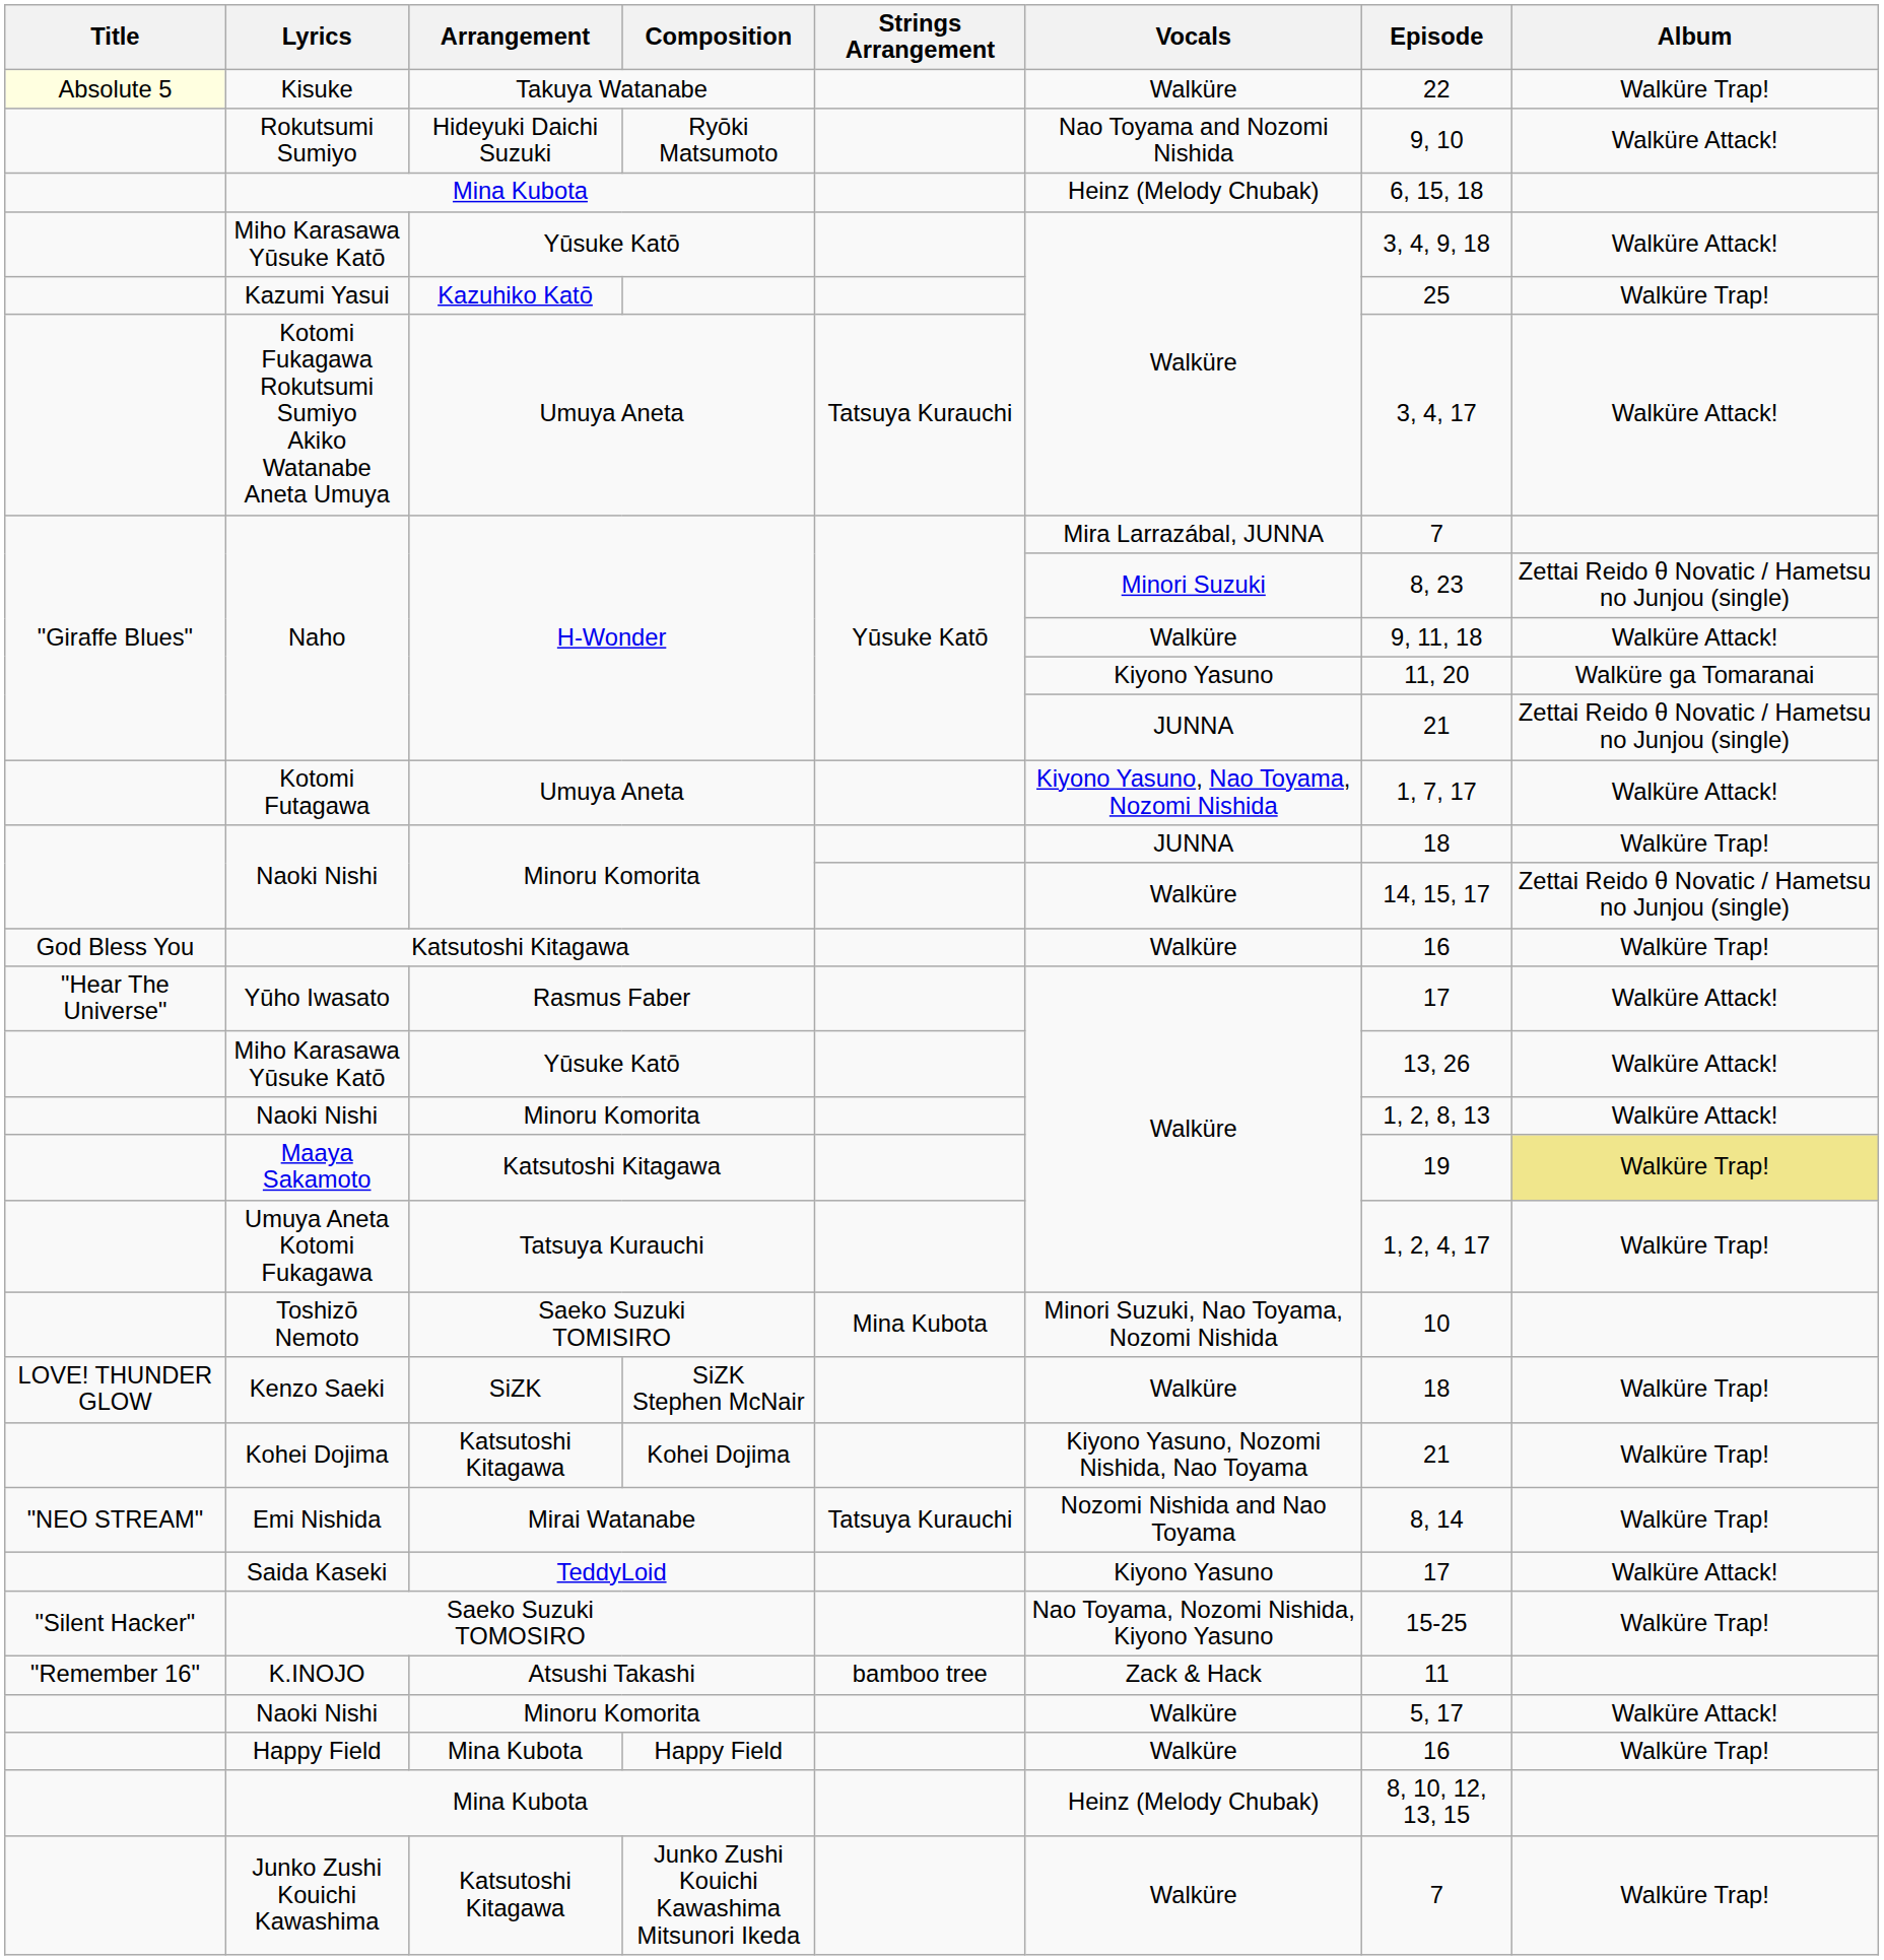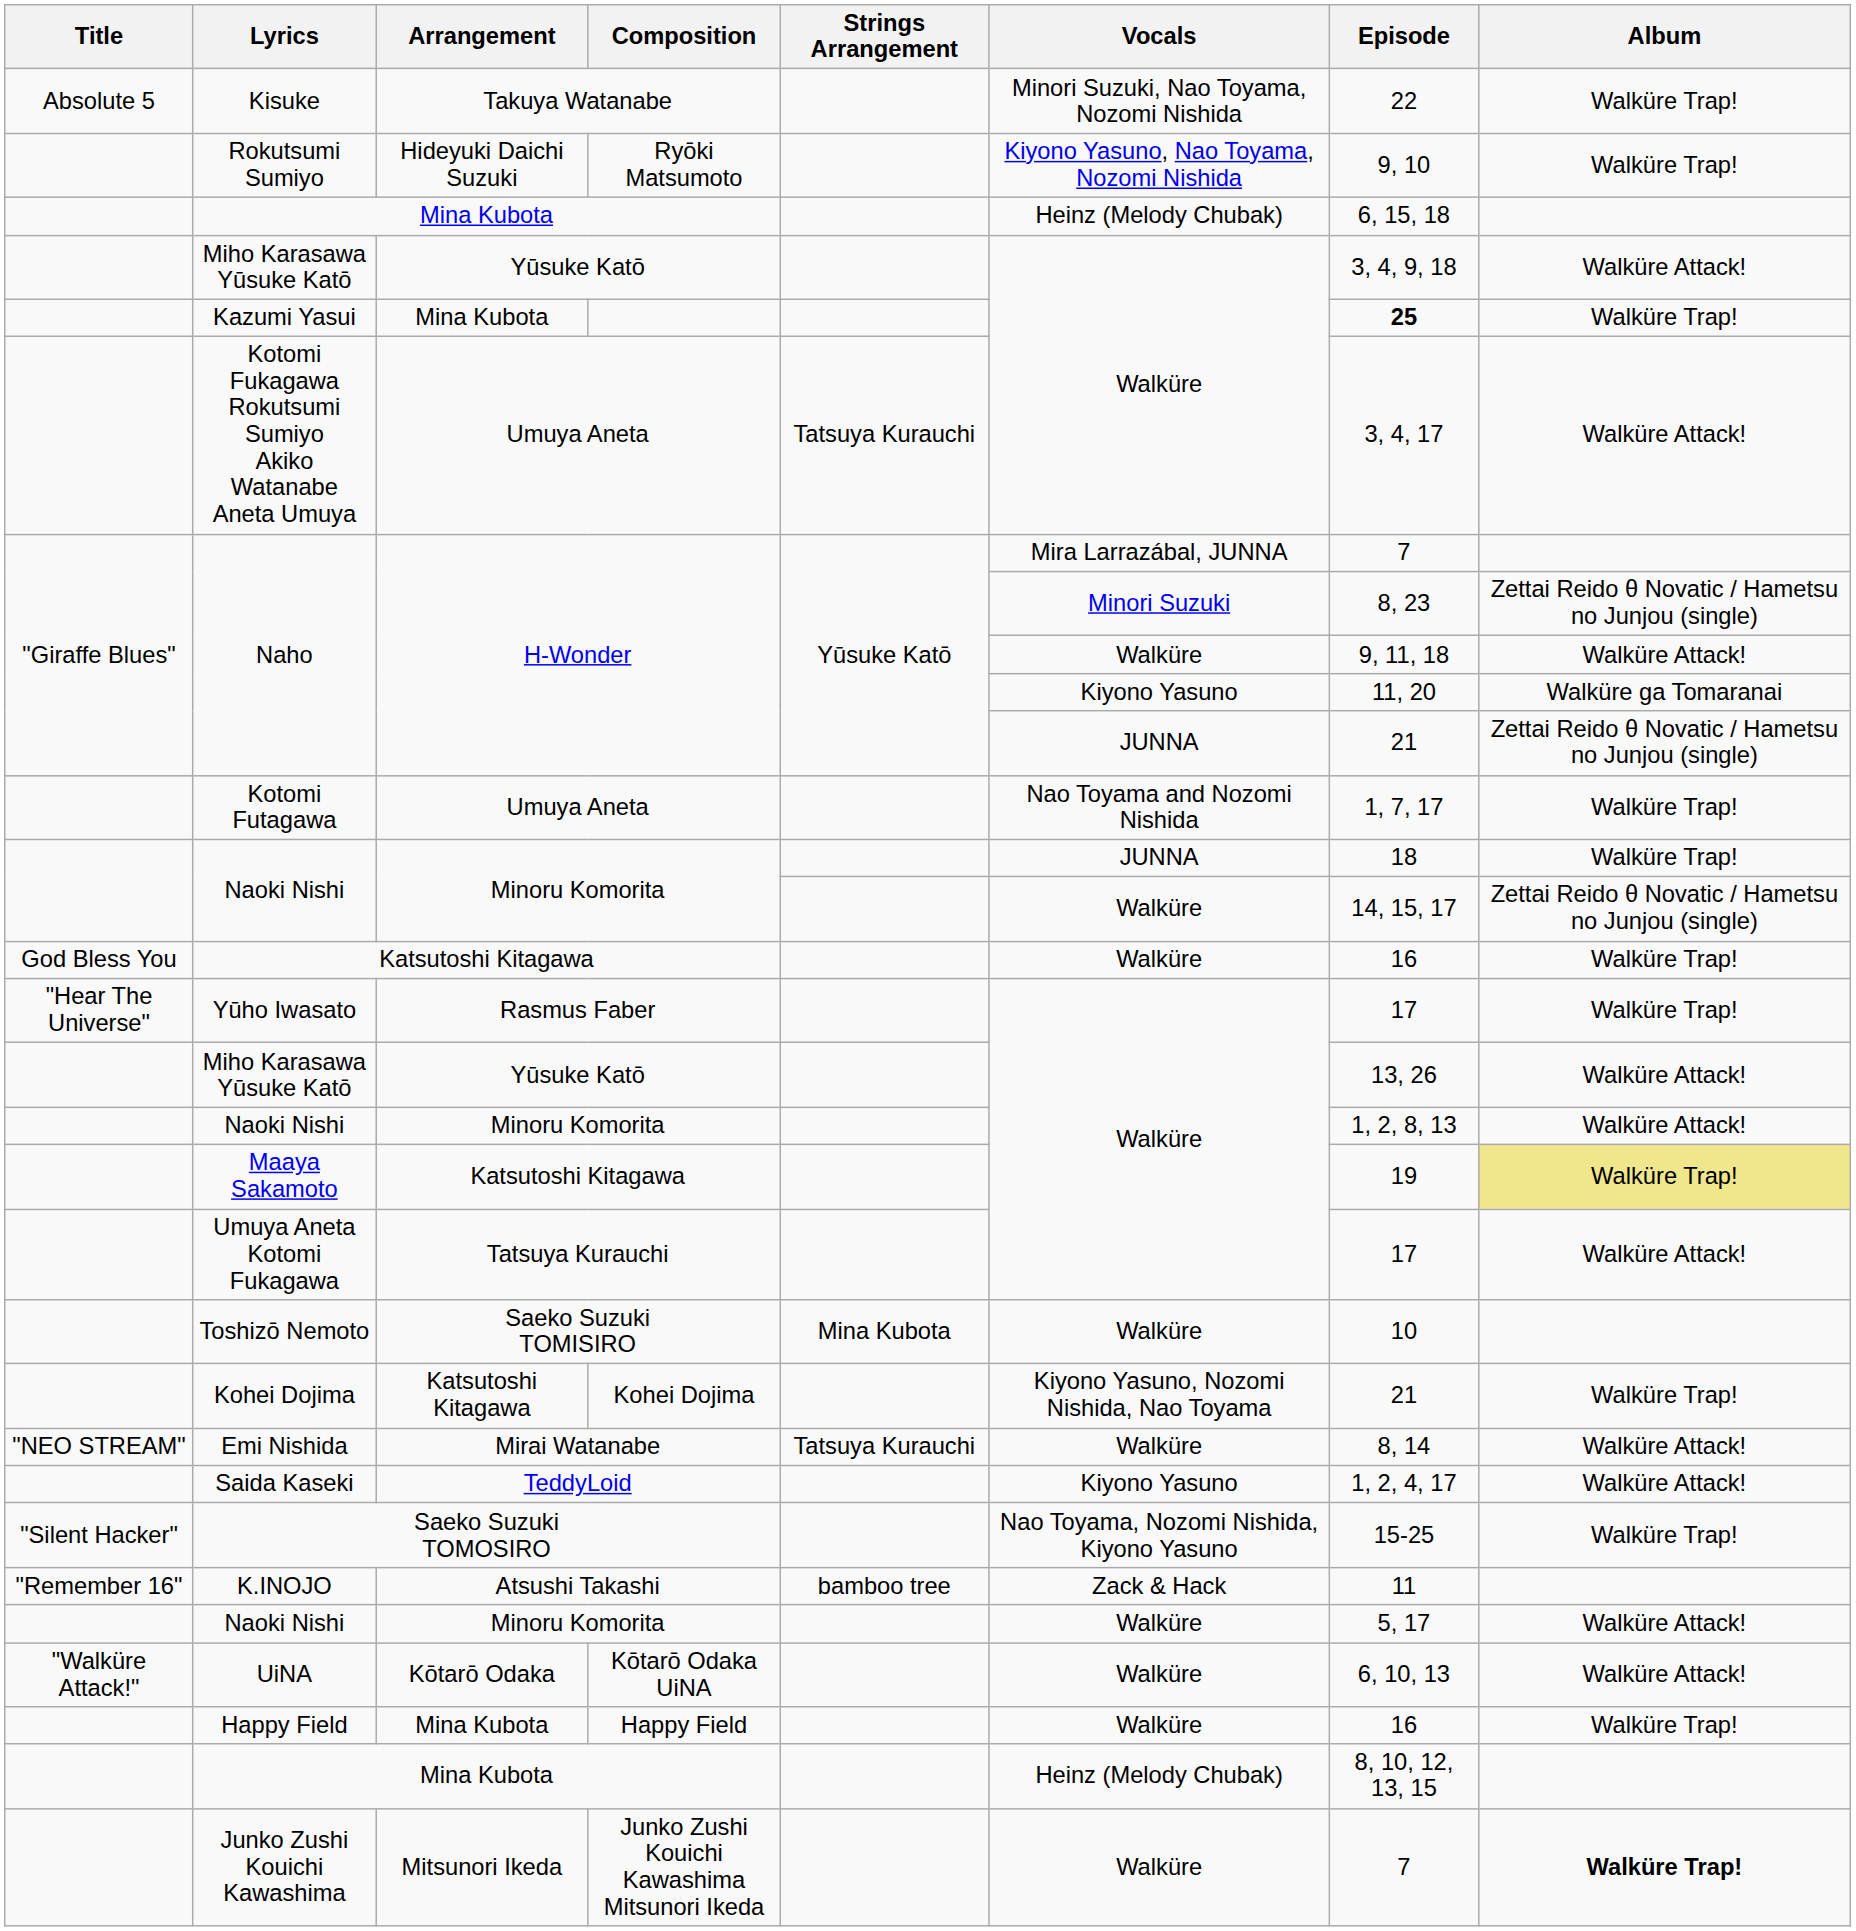 <table class="wikitable" style="text-align: center">
 <tr>
 <th>Title</th>
 <th>Lyrics</th>
 <th>Arrangement</th>
 <th>Composition</th>
 <th>Strings Arrangement</th>
 <th>Vocals</th>
 <th>Episode</th>
 <th>Album</th>
 </tr>
 <tr>
-<td style="background: lightyellow;">Absolute 5</td>
+<td>Absolute 5</td>
 <td>Kisuke</td>
 <td colspan="2">Takuya Watanabe</td>
 <td></td>
-<td>Walküre</td>
+<td>Minori Suzuki, Nao Toyama, Nozomi Nishida</td>
 <td>22</td>
 <td>Walküre Trap!</td>
 </tr>
 <tr>
 <td></td>
 <td>Rokutsumi Sumiyo</td>
 <td>Hideyuki Daichi Suzuki</td>
 <td>Ryōki Matsumoto</td>
 <td></td>
-<td>Nao Toyama and Nozomi Nishida</td>
+<td><a href='#'>Kiyono Yasuno</a>, <a href='#'>Nao Toyama</a>, <a href='#'>Nozomi Nishida</a></td>
 <td>9, 10</td>
-<td>Walküre Attack!</td>
+<td>Walküre Trap!</td>
 </tr>
 <tr>
 <td></td>
 <td colspan="3"><a href='#'>Mina Kubota</a></td>
 <td></td>
 <td>Heinz (Melody Chubak)</td>
 <td>6, 15, 18</td>
 <td></td>
 </tr>
 <tr>
 <td></td>
 <td>Miho Karasawa<br>Yūsuke Katō</td>
 <td colspan="2">Yūsuke Katō</td>
 <td></td>
 <td rowspan="3">Walküre</td>
 <td>3, 4, 9, 18</td>
 <td>Walküre Attack!</td>
 </tr>
 <tr>
 <td></td>
 <td>Kazumi Yasui</td>
-<td><a href='#'>Kazuhiko Katō</a></td>
+<td>Mina Kubota</td>
 <td></td>
 <td></td>
-<td>25</td>
+<td><strong>25</strong></td>
 <td>Walküre Trap!</td>
 </tr>
 <tr>
 <td></td>
 <td>Kotomi Fukagawa <br> Rokutsumi Sumiyo <br> Akiko Watanabe <br> Aneta Umuya</td>
 <td colspan="2">Umuya Aneta</td>
 <td>Tatsuya Kurauchi</td>
 <td>3, 4, 17</td>
 <td>Walküre Attack!</td>
 </tr>
 <tr>
 <td rowspan="5">"Giraffe Blues"</td>
 <td rowspan="5">Naho</td>
 <td colspan="2" rowspan="5"><a href='#'>H-Wonder</a></td>
 <td rowspan="5">Yūsuke Katō</td>
 <td>Mira Larrazábal, JUNNA</td>
 <td>7</td>
 <td></td>
 </tr>
 <tr>
 <td><a href='#'>Minori Suzuki</a></td>
 <td>8, 23</td>
 <td>Zettai Reido θ Novatic / Hametsu no Junjou (single)</td>
 </tr>
 <tr>
 <td>Walküre</td>
 <td>9, 11, 18</td>
 <td>Walküre Attack!</td>
 </tr>
 <tr>
 <td>Kiyono Yasuno</td>
 <td>11, 20</td>
 <td>Walküre ga Tomaranai</td>
 </tr>
 <tr>
 <td>JUNNA</td>
 <td>21</td>
 <td>Zettai Reido θ Novatic / Hametsu no Junjou (single)</td>
 </tr>
 <tr>
 <td></td>
 <td>Kotomi Futagawa</td>
 <td colspan="2">Umuya Aneta</td>
 <td></td>
-<td><a href='#'>Kiyono Yasuno</a>, <a href='#'>Nao Toyama</a>, <a href='#'>Nozomi Nishida</a></td>
+<td>Nao Toyama and Nozomi Nishida</td>
 <td>1, 7, 17</td>
-<td>Walküre Attack!</td>
+<td>Walküre Trap!</td>
 </tr>
 <tr>
 <td rowspan="2"></td>
 <td rowspan="2">Naoki Nishi</td>
 <td colspan="2" rowspan="2">Minoru Komorita</td>
 <td></td>
 <td>JUNNA</td>
 <td>18</td>
 <td>Walküre Trap!</td>
 </tr>
 <tr>
 <td></td>
 <td>Walküre</td>
 <td>14, 15, 17</td>
 <td>Zettai Reido θ Novatic / Hametsu no Junjou (single)</td>
 </tr>
 <tr>
 <td>God Bless You</td>
 <td colspan="3">Katsutoshi Kitagawa</td>
 <td></td>
 <td>Walküre</td>
 <td>16</td>
 <td>Walküre Trap!</td>
 </tr>
 <tr>
 <td>"Hear The Universe"</td>
 <td>Yūho Iwasato</td>
 <td colspan="2">Rasmus Faber</td>
 <td></td>
 <td rowspan="5">Walküre</td>
 <td>17</td>
-<td>Walküre Attack!</td>
+<td>Walküre Trap!</td>
 </tr>
 <tr>
 <td></td>
 <td>Miho Karasawa<br>Yūsuke Katō</td>
 <td colspan="2">Yūsuke Katō</td>
 <td></td>
 <td>13, 26</td>
 <td>Walküre Attack!</td>
 </tr>
 <tr>
 <td></td>
 <td>Naoki Nishi</td>
 <td colspan="2">Minoru Komorita</td>
 <td></td>
 <td>1, 2, 8, 13</td>
 <td>Walküre Attack!</td>
 </tr>
 <tr>
 <td></td>
 <td><a href='#'>Maaya Sakamoto</a></td>
 <td colspan="2">Katsutoshi Kitagawa</td>
 <td></td>
 <td>19</td>
 <td style="background: khaki;">Walküre Trap!</td>
 </tr>
 <tr>
 <td></td>
 <td>Umuya Aneta<br>Kotomi Fukagawa</td>
 <td colspan="2">Tatsuya Kurauchi</td>
 <td></td>
-<td>1, 2, 4, 17</td>
-<td>Walküre Trap!</td>
+<td>17</td>
+<td>Walküre Attack!</td>
 </tr>
 <tr>
 <td></td>
 <td>Toshizō Nemoto</td>
 <td colspan="2">Saeko Suzuki<br>TOMISIRO</td>
 <td>Mina Kubota</td>
-<td>Minori Suzuki, Nao Toyama, Nozomi Nishida</td>
+<td>Walküre</td>
 <td>10</td>
 <td></td>
-</tr>
-<tr>
-<td>LOVE! THUNDER GLOW</td>
-<td>Kenzo Saeki</td>
-<td>SiZK</td>
-<td>SiZK<br>Stephen McNair</td>
-<td></td>
-<td>Walküre</td>
-<td>18</td>
-<td>Walküre Trap!</td>
 </tr>
 <tr>
 <td></td>
 <td>Kohei Dojima</td>
 <td>Katsutoshi Kitagawa</td>
 <td>Kohei Dojima</td>
 <td></td>
 <td>Kiyono Yasuno, Nozomi Nishida, Nao Toyama</td>
 <td>21</td>
 <td>Walküre Trap!</td>
 </tr>
 <tr>
 <td>"NEO STREAM"</td>
 <td>Emi Nishida</td>
 <td colspan="2">Mirai Watanabe</td>
 <td>Tatsuya Kurauchi</td>
-<td>Nozomi Nishida and Nao Toyama</td>
+<td>Walküre</td>
 <td>8, 14</td>
-<td>Walküre Trap!</td>
+<td>Walküre Attack!</td>
 </tr>
 <tr>
 <td></td>
 <td>Saida Kaseki</td>
 <td colspan="2"><a href='#'>TeddyLoid</a></td>
 <td></td>
 <td>Kiyono Yasuno</td>
-<td>17</td>
+<td>1, 2, 4, 17</td>
 <td>Walküre Attack!</td>
 </tr>
 <tr>
 <td>"Silent Hacker"</td>
 <td colspan="3">Saeko Suzuki<br>TOMOSIRO</td>
 <td></td>
 <td>Nao Toyama, Nozomi Nishida, Kiyono Yasuno</td>
 <td>15-25</td>
 <td>Walküre Trap!</td>
 </tr>
 <tr>
 <td>"Remember 16"</td>
 <td>K.INOJO</td>
 <td colspan="2">Atsushi Takashi</td>
 <td>bamboo tree</td>
 <td>Zack & Hack</td>
 <td>11</td>
 <td></td>
 </tr>
 <tr>
 <td></td>
 <td>Naoki Nishi</td>
 <td colspan="2">Minoru Komorita</td>
 <td></td>
 <td>Walküre</td>
 <td>5, 17</td>
 <td>Walküre Attack!</td>
 </tr>
 <tr>
+<td>"Walküre Attack!"</td>
+<td>UiNA</td>
+<td>Kōtarō Odaka</td>
+<td>Kōtarō Odaka<br>UiNA</td>
+<td></td>
+<td>Walküre</td>
+<td>6, 10, 13</td>
+<td>Walküre Attack!</td>
+</tr>
+<tr>
 <td></td>
 <td>Happy Field</td>
 <td>Mina Kubota</td>
 <td>Happy Field</td>
 <td></td>
 <td>Walküre</td>
 <td>16</td>
 <td>Walküre Trap!</td>
 </tr>
 <tr>
 <td></td>
 <td colspan="3">Mina Kubota</td>
 <td></td>
 <td>Heinz (Melody Chubak)</td>
 <td>8, 10, 12, 13, 15</td>
 <td></td>
 </tr>
 <tr>
 <td></td>
 <td>Junko Zushi<br>Kouichi Kawashima</td>
-<td>Katsutoshi Kitagawa</td>
+<td>Mitsunori Ikeda</td>
 <td>Junko Zushi<br>Kouichi Kawashima<br>Mitsunori Ikeda</td>
 <td></td>
 <td>Walküre</td>
 <td>7</td>
-<td>Walküre Trap!</td>
+<td><strong>Walküre Trap!</strong></td>
 </tr>
 </table>
